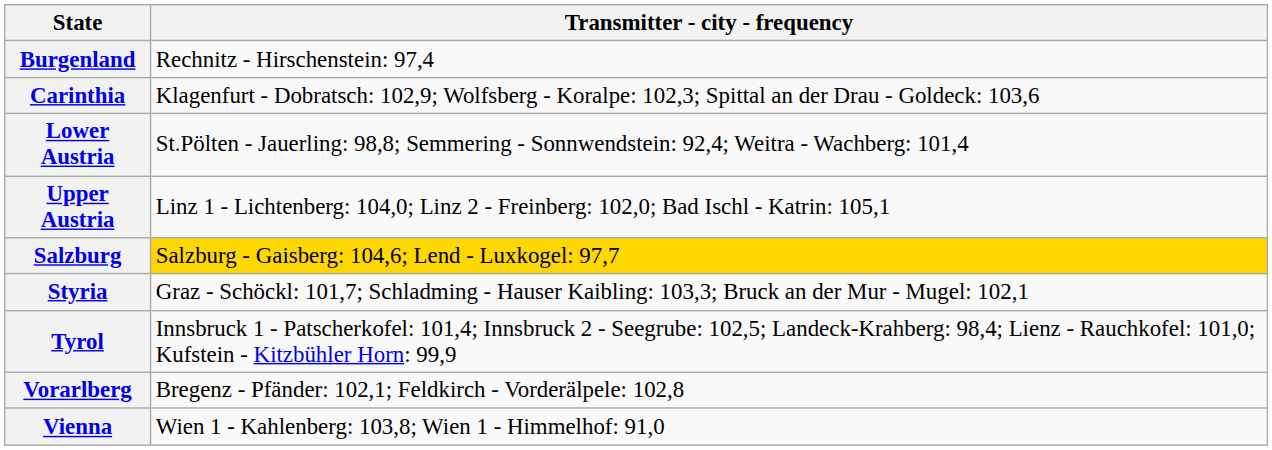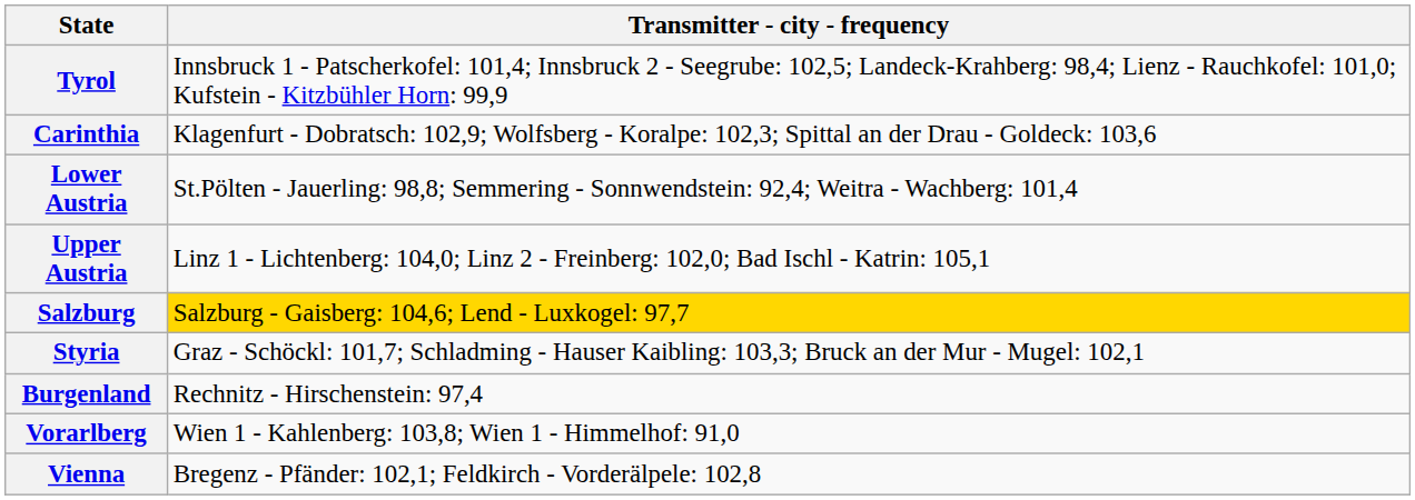 <table class="wikitable" style="width:100%">
 <tr>
 <th>State</th>
 <th>Transmitter - city - frequency</th>
 </tr>
 <tr>
-<th><a href='#'>Burgenland</a></th>
-<td>Rechnitz - Hirschenstein: 97,4</td>
+<th><a href='#'>Tyrol</a></th>
+<td>Innsbruck 1 - Patscherkofel: 101,4; Innsbruck 2 - Seegrube: 102,5; Landeck-Krahberg: 98,4; Lienz - Rauchkofel: 101,0; Kufstein - <a href='#'>Kitzbühler Horn</a>: 99,9</td>
 </tr>
 <tr>
 <th><a href='#'>Carinthia</a></th>
 <td>Klagenfurt - Dobratsch: 102,9; Wolfsberg - Koralpe: 102,3; Spittal an der Drau - Goldeck: 103,6</td>
 </tr>
 <tr>
 <th><a href='#'>Lower Austria</a></th>
 <td>St.Pölten - Jauerling: 98,8; Semmering - Sonnwendstein: 92,4; Weitra - Wachberg: 101,4</td>
 </tr>
 <tr>
 <th><a href='#'>Upper Austria</a></th>
 <td>Linz 1 - Lichtenberg: 104,0; Linz 2 - Freinberg: 102,0; Bad Ischl - Katrin: 105,1</td>
 </tr>
 <tr>
 <th><a href='#'>Salzburg</a></th>
 <td style="background: gold;">Salzburg - Gaisberg: 104,6; Lend - Luxkogel: 97,7</td>
 </tr>
 <tr>
 <th><a href='#'>Styria</a></th>
 <td>Graz - Schöckl: 101,7; Schladming - Hauser Kaibling: 103,3; Bruck an der Mur - Mugel: 102,1</td>
 </tr>
 <tr>
-<th><a href='#'>Tyrol</a></th>
-<td>Innsbruck 1 - Patscherkofel: 101,4; Innsbruck 2 - Seegrube: 102,5; Landeck-Krahberg: 98,4; Lienz - Rauchkofel: 101,0; Kufstein - <a href='#'>Kitzbühler Horn</a>: 99,9</td>
+<th><a href='#'>Burgenland</a></th>
+<td>Rechnitz - Hirschenstein: 97,4</td>
 </tr>
 <tr>
 <th><a href='#'>Vorarlberg</a></th>
-<td>Bregenz - Pfänder: 102,1; Feldkirch - Vorderälpele: 102,8</td>
+<td>Wien 1 - Kahlenberg: 103,8; Wien 1 - Himmelhof: 91,0</td>
 </tr>
 <tr>
 <th><a href='#'>Vienna</a></th>
-<td>Wien 1 - Kahlenberg: 103,8; Wien 1 - Himmelhof: 91,0</td>
+<td>Bregenz - Pfänder: 102,1; Feldkirch - Vorderälpele: 102,8</td>
 </tr>
 </table>
